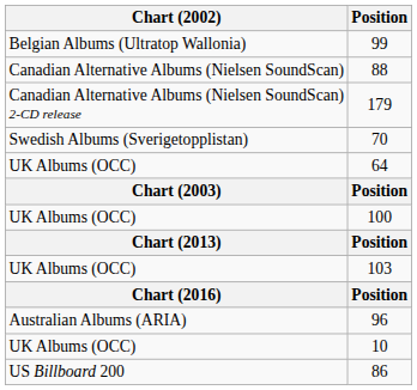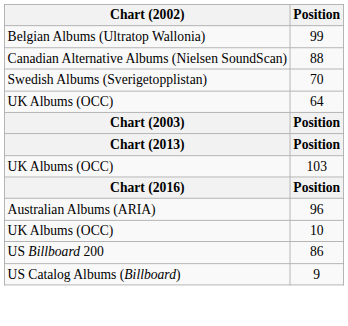 <table class="wikitable">
 <tr>
 <th>Chart (2002)</th>
 <th>Position</th>
 </tr>
 <tr>
 <td>Belgian Albums (Ultratop Wallonia)</td>
 <td style="text-align:center;">99</td>
 </tr>
 <tr>
 <td>Canadian Alternative Albums (Nielsen SoundScan)</td>
 <td align=center>88</td>
 </tr>
 <tr>
-<td>Canadian Alternative Albums (Nielsen SoundScan)<br><small><em>2-CD release</em></small></td>
-<td align=center>179</td>
-</tr>
-<tr>
 <td>Swedish Albums (Sverigetopplistan)</td>
 <td style="text-align:center;">70</td>
 </tr>
 <tr>
 <td>UK Albums (OCC)</td>
 <td style="text-align:center;">64</td>
 </tr>
 <tr>
 <th>Chart (2003)</th>
 <th>Position</th>
-</tr>
-<tr>
-<td>UK Albums (OCC)</td>
-<td style="text-align:center;">100</td>
 </tr>
 <tr>
 <th>Chart (2013)</th>
 <th>Position</th>
 </tr>
 <tr>
 <td>UK Albums (OCC)</td>
 <td style="text-align:center;">103</td>
 </tr>
 <tr>
 <th>Chart (2016)</th>
 <th>Position</th>
 </tr>
 <tr>
 <td>Australian Albums (ARIA)</td>
 <td style="text-align:center;">96</td>
 </tr>
 <tr>
 <td>UK Albums (OCC)</td>
 <td style="text-align:center;">10</td>
 </tr>
 <tr>
 <td>US <em>Billboard</em> 200</td>
 <td style="text-align:center;">86</td>
 </tr>
+<tr>
+<td>US Catalog Albums (<em>Billboard</em>)</td>
+<td style="text-align:center;">9</td>
+</tr>
 </table>
